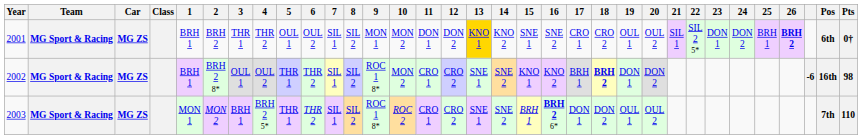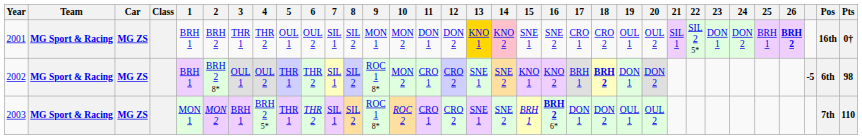 <table class="wikitable" style="text-align:center; font-size:85%">
 <tr>
 <th>Year</th>
 <th>Team</th>
 <th>Car</th>
 <th>Class</th>
 <th>1</th>
 <th>2</th>
 <th>3</th>
 <th>4</th>
 <th>5</th>
 <th>6</th>
 <th>7</th>
 <th>8</th>
 <th>9</th>
 <th>10</th>
 <th>11</th>
 <th>12</th>
 <th>13</th>
 <th>14</th>
 <th>15</th>
 <th>16</th>
 <th>17</th>
 <th>18</th>
 <th>19</th>
 <th>20</th>
 <th>21</th>
 <th>22</th>
 <th>23</th>
 <th>24</th>
 <th>25</th>
 <th>26</th>
 <th></th>
 <th>Pos</th>
 <th>Pts</th>
 </tr>
 <tr>
 <td><a href='#'>2001</a></td>
 <th nowrap><a href='#'>MG Sport & Racing</a></th>
 <th nowrap><a href='#'>MG ZS</a></th>
 <th><span></span></th>
 <td><a href='#'>BRH<br>1</a></td>
 <td><a href='#'>BRH<br>2</a></td>
 <td><a href='#'>THR<br>1</a></td>
 <td><a href='#'>THR<br>2</a></td>
 <td><a href='#'>OUL<br>1</a></td>
 <td><a href='#'>OUL<br>2</a></td>
 <td><a href='#'>SIL<br>1</a></td>
 <td><a href='#'>SIL<br>2</a></td>
 <td><a href='#'>MON<br>1</a></td>
 <td><a href='#'>MON<br>2</a></td>
 <td><a href='#'>DON<br>1</a></td>
 <td><a href='#'>DON<br>2</a></td>
 <td style="background: gold;"><a href='#'>KNO<br>1</a></td>
-<td><a href='#'>KNO<br>2</a></td>
+<td style="background: pink;"><a href='#'>KNO<br>2</a></td>
 <td><a href='#'>SNE<br>1</a></td>
 <td><a href='#'>SNE<br>2</a></td>
 <td><a href='#'>CRO<br>1</a></td>
 <td><a href='#'>CRO<br>2</a></td>
 <td><a href='#'>OUL<br>1</a></td>
 <td><a href='#'>OUL<br>2</a></td>
 <td style="background:#EFCFFF;"><a href='#'>SIL<br>1</a><br></td>
 <td style="background:#DFFFDF;"><a href='#'>SIL<br>2</a><br><small>5*</small></td>
 <td style="background:#DFFFDF;"><a href='#'>DON<br>1</a><br></td>
 <td style="background:#DFFFDF;"><a href='#'>DON<br>2</a><br></td>
 <td style="background:#EFCFFF;"><a href='#'>BRH<br>1</a><br></td>
 <td style="background:#EFCFFF;"><strong><a href='#'>BRH<br>2</a></strong><br></td>
 <td></td>
-<th>6th</th>
+<th>16th</th>
 <th>0†</th>
 </tr>
 <tr>
 <td><a href='#'>2002</a></td>
 <th nowrap><a href='#'>MG Sport & Racing</a></th>
 <th nowrap><a href='#'>MG ZS</a></th>
 <th><span></span></th>
 <td style="background:#EFCFFF;"><a href='#'>BRH<br>1</a><br></td>
 <td style="background:#DFFFDF;"><a href='#'>BRH<br>2</a><br><small>8*</small></td>
 <td style="background:#DFDFDF;"><a href='#'>OUL<br>1</a><br></td>
 <td style="background:#DFDFDF;"><a href='#'>OUL<br>2</a><br></td>
 <td style="background:#CFCFFF;"><a href='#'>THR<br>1</a><br></td>
 <td style="background:#DFFFDF;"><a href='#'>THR<br>2</a><br></td>
 <td style="background:#FFFFBF;"><a href='#'>SIL<br>1</a><br></td>
 <td style="background:#CFCFFF;"><a href='#'>SIL<br>2</a><br></td>
 <td style="background:#DFFFDF;"><a href='#'>ROC<br>1</a><br><small>8*</small></td>
 <td style="background:#DFFFDF;"><a href='#'>MON<br>2</a><br></td>
 <td style="background:#DFFFDF;"><a href='#'>CRO<br>1</a><br></td>
 <td style="background:#CFCFFF;"><a href='#'>CRO<br>2</a><br></td>
 <td style="background:#DFFFDF;"><a href='#'>SNE<br>1</a><br></td>
 <td style="background:#FFDF9F;"><a href='#'>SNE<br>2</a><br></td>
 <td style="background:#EFCFFF;"><a href='#'>KNO<br>1</a><br></td>
 <td style="background:#EFCFFF;"><a href='#'>KNO<br>2</a><br></td>
 <td style="background:#DFDFDF;"><a href='#'>BRH<br>1</a><br></td>
 <td style="background:#FFFFBF;"><strong><a href='#'>BRH<br>2</a></strong><br></td>
 <td style="background:#DFFFDF;"><a href='#'>DON<br>1</a><br></td>
 <td style="background:#DFDFDF;"><a href='#'>DON<br>2</a><br></td>
 <td></td>
 <td></td>
 <td></td>
 <td></td>
 <td></td>
 <td></td>
-<th>-6</th>
-<th>16th</th>
+<th>-5</th>
+<th>6th</th>
 <th>98</th>
 </tr>
 <tr>
 <td><a href='#'>2003</a></td>
 <th nowrap><a href='#'>MG Sport & Racing</a></th>
 <th nowrap><a href='#'>MG ZS</a></th>
 <th><span></span></th>
 <td style="background:#DFFFDF;"><a href='#'>MON<br>1</a><br></td>
 <td style="background:#EFCFFF;"><em><a href='#'>MON<br>2</a></em><br></td>
 <td style="background:#EFCFFF;"><a href='#'>BRH<br>1</a><br></td>
 <td style="background:#DFFFDF;"><a href='#'>BRH<br>2</a><br><small>5*</small></td>
 <td style="background:#EFCFFF;"><a href='#'>THR<br>1</a><br></td>
 <td style="background:#DFFFDF;"><em><a href='#'>THR<br>2</a></em><br></td>
 <td style="background:#EFCFFF;"><a href='#'>SIL<br>1</a><br></td>
 <td style="background:#FFDF9F;"><a href='#'>SIL<br>2</a><br></td>
 <td style="background:#DFFFDF;"><a href='#'>ROC<br>1</a><br><small>8*</small></td>
 <td style="background:#FFDF9F;"><em><a href='#'>ROC<br>2</a></em><br></td>
 <td style="background:#EFCFFF;"><a href='#'>CRO<br>1</a><br></td>
 <td style="background:#DFFFDF;"><a href='#'>CRO<br>2</a><br></td>
 <td style="background:#EFCFFF;"><a href='#'>SNE<br>1</a><br></td>
 <td style="background:#DFFFDF;"><a href='#'>SNE<br>2</a><br></td>
 <td style="background:#FFFFBF;"><em><a href='#'>BRH<br>1</a></em><br></td>
 <td style="background:#DFFFDF;"><strong><a href='#'>BRH<br>2</a></strong><br><small>6*</small></td>
 <td style="background:#DFFFDF;"><a href='#'>DON<br>1</a><br></td>
 <td style="background:#DFFFDF;"><a href='#'>DON<br>2</a><br></td>
 <td style="background:#DFFFDF;"><a href='#'>OUL<br>1</a><br></td>
 <td style="background:#DFFFDF;"><a href='#'>OUL<br>2</a><br></td>
 <td></td>
 <td></td>
 <td></td>
 <td></td>
 <td></td>
 <td></td>
 <td></td>
 <th>7th</th>
 <th>110</th>
 </tr>
 </table>
